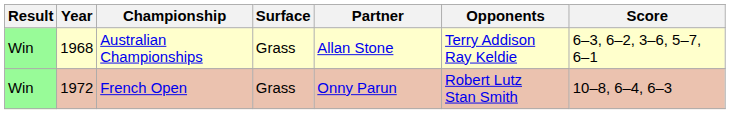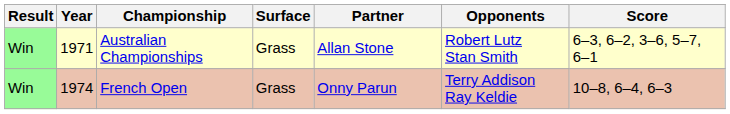 <table class="sortable wikitable">
 <tr>
 <th style="width:40px">Result</th>
 <th style="width:30px">Year</th>
 <th style="width:160px">Championship</th>
 <th style="width:50px">Surface</th>
 <th style="width:130px">Partner</th>
 <th style="width:130px">Opponents</th>
 <th style="width:160px" class="unsortable">Score</th>
 </tr>
 <tr style="background:#ffc;">
 <td style="background:#98fb98;">Win</td>
-<td>1968</td>
+<td>1971</td>
 <td><a href='#'>Australian Championships</a></td>
 <td>Grass</td>
 <td>  <a href='#'>Allan Stone</a></td>
-<td> <a href='#'>Terry Addison</a> <br>  <a href='#'>Ray Keldie</a></td>
+<td> <a href='#'>Robert Lutz</a> <br>  <a href='#'>Stan Smith</a></td>
 <td>6–3, 6–2, 3–6, 5–7, 6–1</td>
 </tr>
 <tr style="background:#ebc2af;">
 <td style="background:#98fb98;">Win</td>
-<td>1972</td>
+<td>1974</td>
 <td><a href='#'>French Open</a></td>
 <td>Grass</td>
 <td>  <a href='#'>Onny Parun</a></td>
-<td> <a href='#'>Robert Lutz</a> <br>  <a href='#'>Stan Smith</a></td>
+<td> <a href='#'>Terry Addison</a> <br>  <a href='#'>Ray Keldie</a></td>
 <td>10–8, 6–4, 6–3</td>
 </tr>
 </table>
